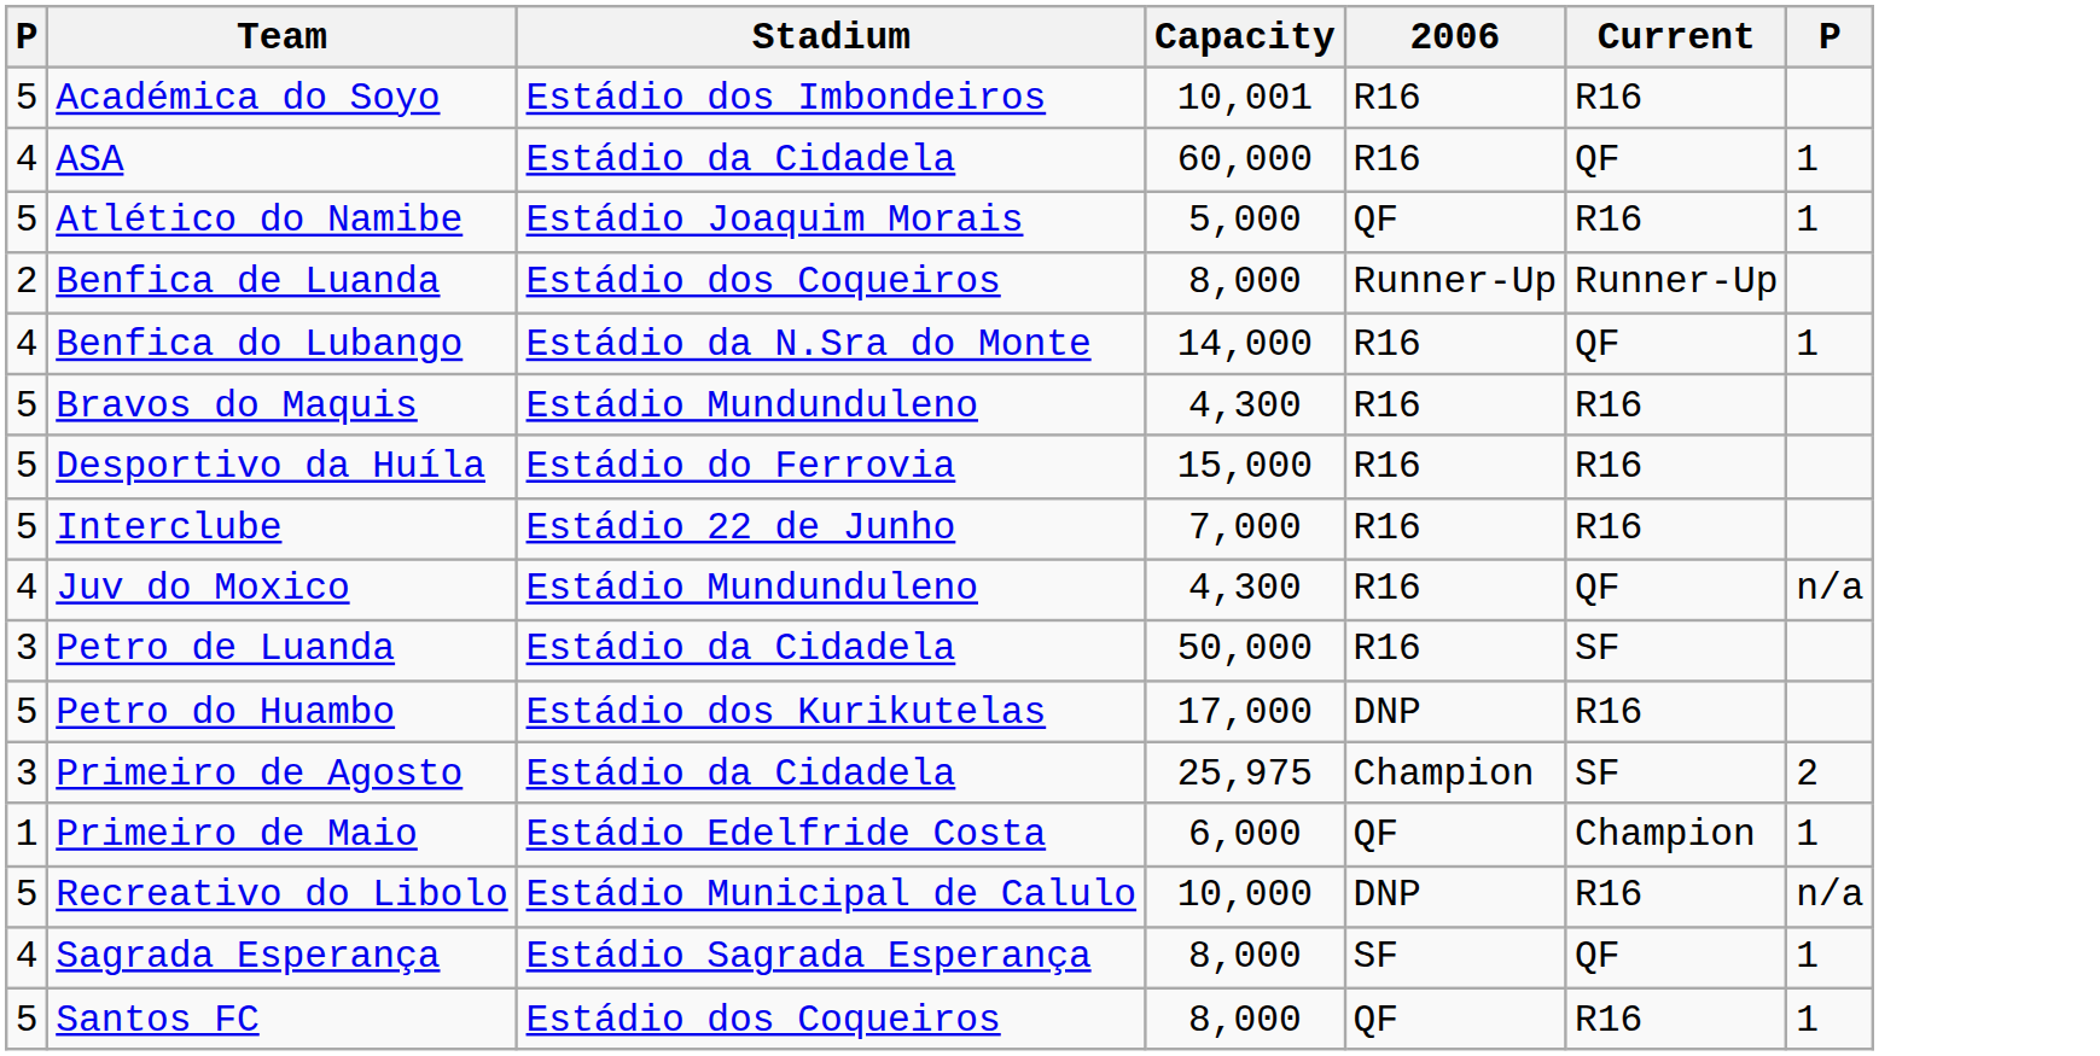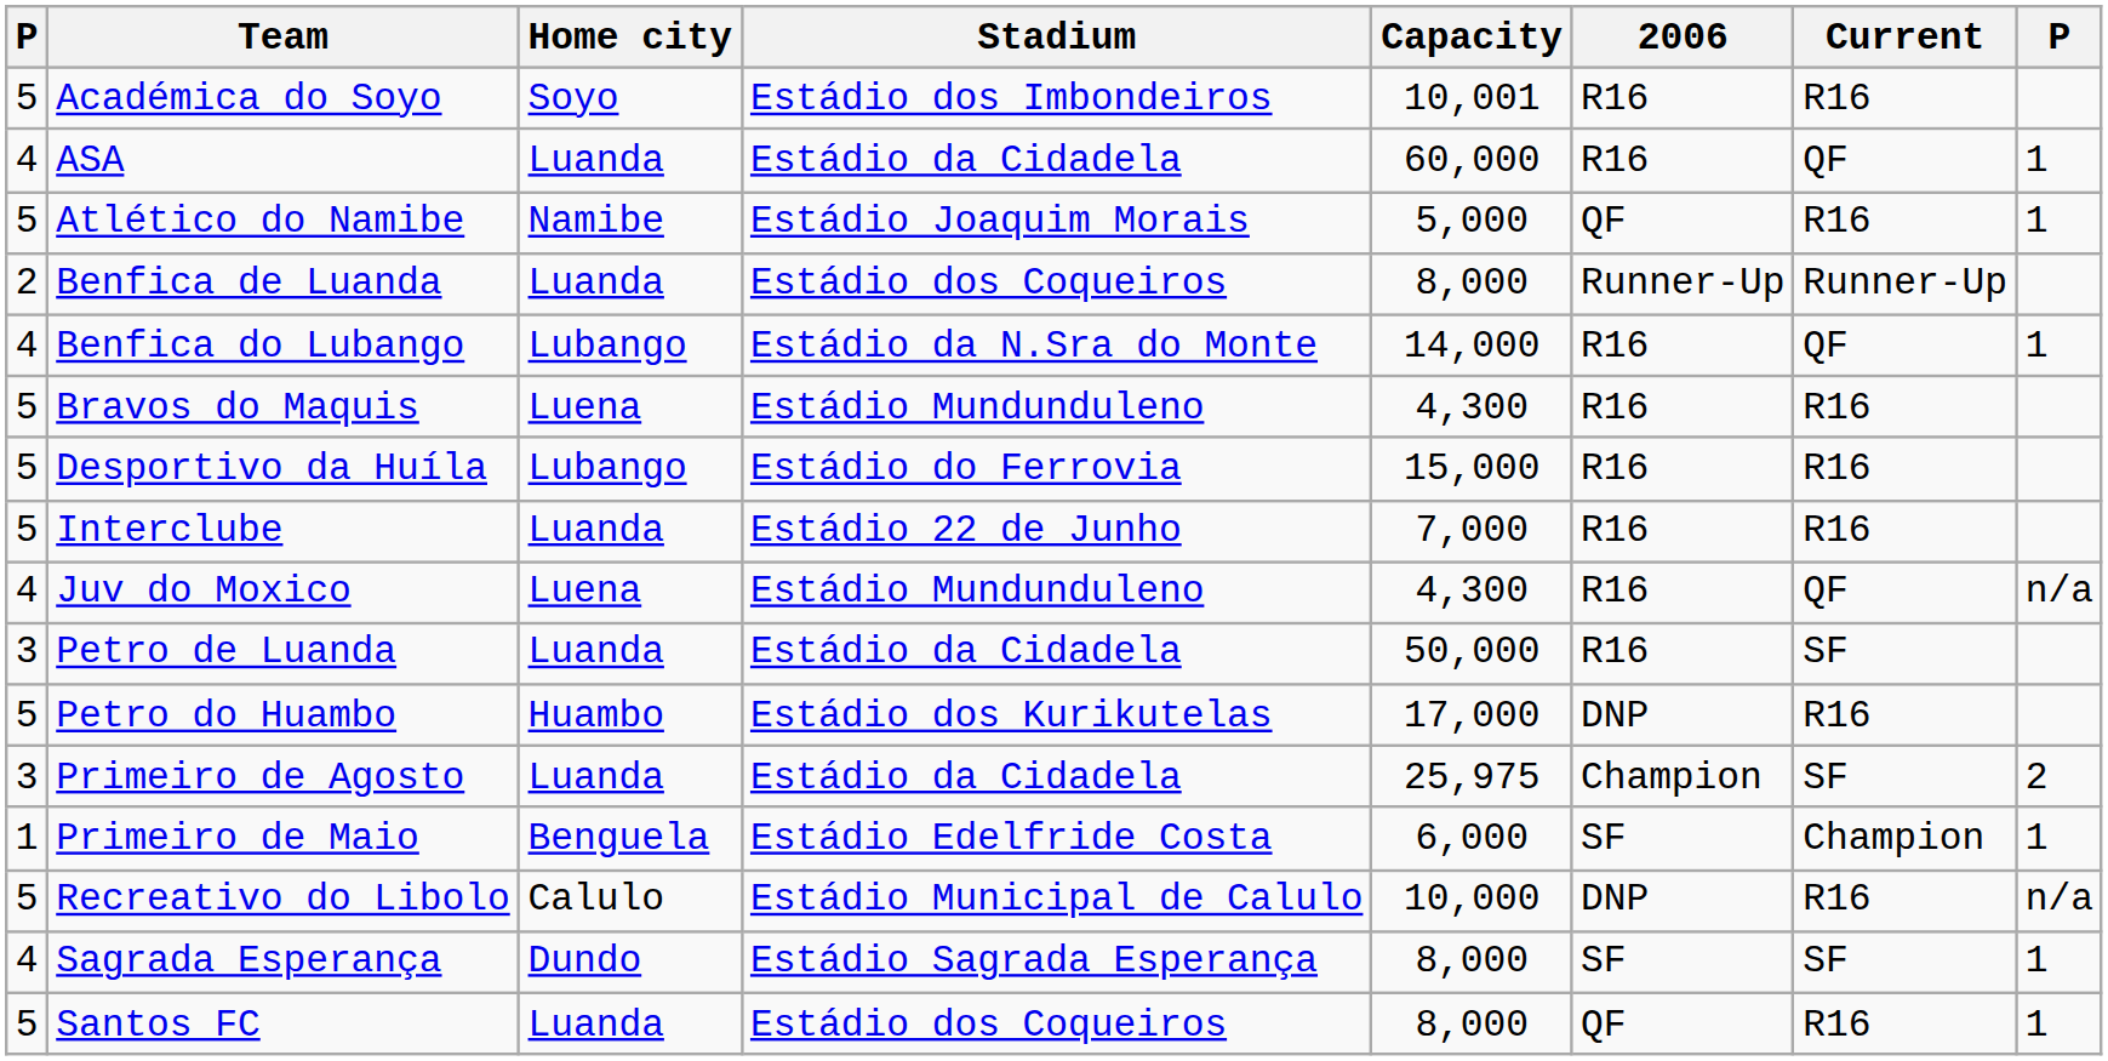 <table class="wikitable sortable">
 <tr>
 <th>P</th>
 <th>Team</th>
+<th>Home city</th>
 <th>Stadium</th>
 <th>Capacity</th>
 <th>2006</th>
 <th>Current</th>
 <th>P</th>
 </tr>
 <tr>
 <td align=center>5</td>
 <td><a href='#'>Académica do Soyo</a></td>
+<td><a href='#'>Soyo</a></td>
 <td><a href='#'>Estádio dos Imbondeiros</a></td>
 <td align="center">10,001</td>
 <td data-sort-value="5">R16</td>
 <td data-sort-value="5">R16</td>
 <td align=center data-sort-value="4"></td>
 </tr>
 <tr>
 <td align=center>4</td>
 <td><a href='#'>ASA</a></td>
+<td><a href='#'>Luanda</a></td>
 <td><a href='#'>Estádio da Cidadela</a></td>
 <td align="center">60,000</td>
 <td data-sort-value="5">R16</td>
 <td data-sort-value="4">QF</td>
 <td data-sort-value="3"> 1</td>
 </tr>
 <tr>
 <td align=center>5</td>
 <td><a href='#'>Atlético do Namibe</a></td>
+<td><a href='#'>Namibe</a></td>
 <td><a href='#'>Estádio Joaquim Morais</a></td>
 <td align="center">5,000</td>
 <td data-sort-value="4">QF</td>
 <td data-sort-value="5">R16</td>
 <td> 1</td>
 </tr>
 <tr>
 <td align=center>2</td>
 <td><a href='#'>Benfica de Luanda</a></td>
+<td><a href='#'>Luanda</a></td>
 <td><a href='#'>Estádio dos Coqueiros</a></td>
 <td align="center">8,000</td>
 <td data-sort-value="2">Runner-Up</td>
 <td data-sort-value="2">Runner-Up</td>
 <td align=center data-sort-value="4"></td>
 </tr>
 <tr>
 <td align=center>4</td>
 <td><a href='#'>Benfica do Lubango</a></td>
+<td><a href='#'>Lubango</a></td>
 <td><a href='#'>Estádio da N.Sra do Monte</a></td>
 <td align="center">14,000</td>
 <td data-sort-value="5">R16</td>
 <td data-sort-value="4">QF</td>
 <td data-sort-value="3"> 1</td>
 </tr>
 <tr>
 <td align=center>5</td>
 <td><a href='#'>Bravos do Maquis</a></td>
+<td><a href='#'>Luena</a></td>
 <td><a href='#'>Estádio Mundunduleno</a></td>
 <td align="center">4,300</td>
 <td data-sort-value="5">R16</td>
 <td data-sort-value="5">R16</td>
 <td align=center data-sort-value="4"></td>
 </tr>
 <tr>
 <td align=center>5</td>
 <td><a href='#'>Desportivo da Huíla</a></td>
+<td><a href='#'>Lubango</a></td>
 <td><a href='#'>Estádio do Ferrovia</a></td>
 <td align="center">15,000</td>
 <td data-sort-value="5">R16</td>
 <td data-sort-value="5">R16</td>
 <td align=center data-sort-value="4"></td>
 </tr>
 <tr>
 <td align=center>5</td>
 <td><a href='#'>Interclube</a></td>
+<td><a href='#'>Luanda</a></td>
 <td><a href='#'>Estádio 22 de Junho</a></td>
 <td align="center">7,000</td>
 <td data-sort-value="5">R16</td>
 <td data-sort-value="5">R16</td>
 <td align=center data-sort-value="4"></td>
 </tr>
 <tr>
 <td align=center>4</td>
 <td><a href='#'>Juv do Moxico</a></td>
+<td><a href='#'>Luena</a></td>
 <td><a href='#'>Estádio Mundunduleno</a></td>
 <td align="center">4,300</td>
 <td data-sort-value="5">R16</td>
 <td data-sort-value="4">QF</td>
 <td>n/a</td>
 </tr>
 <tr>
 <td align=center>3</td>
 <td><a href='#'>Petro de Luanda</a></td>
+<td><a href='#'>Luanda</a></td>
 <td><a href='#'>Estádio da Cidadela</a></td>
 <td align="center">50,000</td>
 <td data-sort-value="5">R16</td>
 <td data-sort-value="3">SF</td>
 <td align=center data-sort-value="4"></td>
 </tr>
 <tr>
 <td align=center>5</td>
 <td><a href='#'>Petro do Huambo</a></td>
+<td><a href='#'>Huambo</a></td>
 <td><a href='#'>Estádio dos Kurikutelas</a></td>
 <td align="center">17,000</td>
 <td data-sort-value="7">DNP</td>
 <td data-sort-value="5">R16</td>
 <td align=center data-sort-value="4"></td>
 </tr>
 <tr>
 <td align=center>3</td>
 <td><a href='#'>Primeiro de Agosto</a></td>
+<td><a href='#'>Luanda</a></td>
 <td><a href='#'>Estádio da Cidadela</a></td>
 <td align="center">25,975</td>
 <td data-sort-value="1">Champion</td>
 <td data-sort-value="3">SF</td>
 <td> 2</td>
 </tr>
 <tr>
 <td align=center>1</td>
 <td><a href='#'>Primeiro de Maio</a></td>
+<td><a href='#'>Benguela</a></td>
 <td><a href='#'>Estádio Edelfride Costa</a></td>
 <td align="center">6,000</td>
-<td data-sort-value="4">QF</td>
+<td data-sort-value="3">SF</td>
 <td data-sort-value="1">Champion</td>
 <td> 1</td>
 </tr>
 <tr>
 <td align=center>5</td>
 <td><a href='#'>Recreativo do Libolo</a></td>
+<td>Calulo</td>
 <td><a href='#'>Estádio Municipal de Calulo</a></td>
 <td align="center">10,000</td>
 <td data-sort-value="7">DNP</td>
 <td data-sort-value="5">R16</td>
 <td>n/a</td>
 </tr>
 <tr>
 <td align=center>4</td>
 <td><a href='#'>Sagrada Esperança</a></td>
+<td><a href='#'>Dundo</a></td>
 <td><a href='#'>Estádio Sagrada Esperança</a></td>
 <td align="center">8,000</td>
 <td data-sort-value="3">SF</td>
-<td data-sort-value="4">QF</td>
+<td data-sort-value="3">SF</td>
 <td> 1</td>
 </tr>
 <tr>
 <td align=center>5</td>
 <td><a href='#'>Santos FC</a></td>
+<td><a href='#'>Luanda</a></td>
 <td><a href='#'>Estádio dos Coqueiros</a></td>
 <td align="center">8,000</td>
 <td data-sort-value="4">QF</td>
 <td data-sort-value="5">R16</td>
 <td> 1</td>
 </tr>
 </table>
